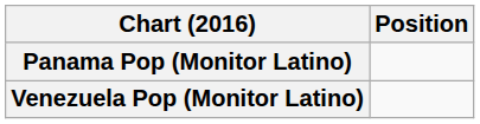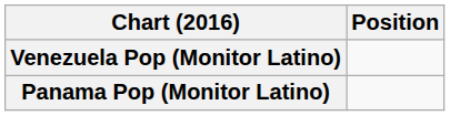 <table class="wikitable sortable plainrowheaders" style="text-align:center;">
 <tr>
 <th scope="col">Chart (2016)</th>
 <th scope="col">Position</th>
 </tr>
 <tr>
+<th scope="row">Venezuela Pop (Monitor Latino)</th>
+<td></td>
+</tr>
+<tr>
 <th scope="row">Panama Pop (Monitor Latino)</th>
 <td></td>
 </tr>
-<tr>
-<th scope="row">Venezuela Pop (Monitor Latino)</th>
-<td></td>
-</tr>
 </table>
